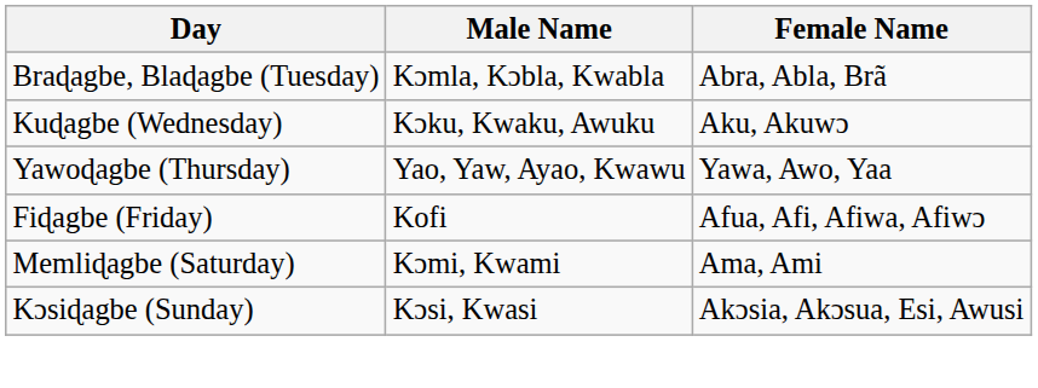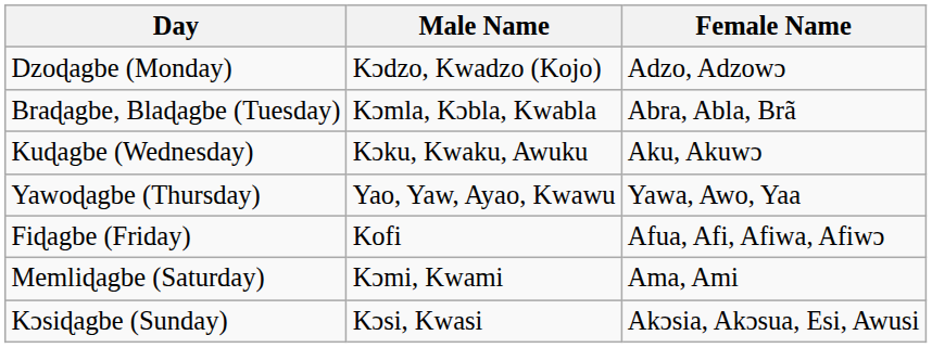 <table class="sortable wikitable">
 <tr>
 <th>Day</th>
 <th>Male Name</th>
 <th>Female Name</th>
+</tr>
+<tr>
+<td>Dzoɖagbe (Monday)</td>
+<td>Kɔdzo, Kwadzo (Kojo)</td>
+<td>Adzo, Adzowɔ</td>
 </tr>
 <tr>
 <td>Braɖagbe, Blaɖagbe (Tuesday)</td>
 <td>Kɔmla, Kɔbla, Kwabla</td>
 <td>Abra, Abla, Brã</td>
 </tr>
 <tr>
 <td>Kuɖagbe (Wednesday)</td>
 <td>Kɔku, Kwaku, Awuku</td>
 <td>Aku, Akuwɔ</td>
 </tr>
 <tr>
 <td>Yawoɖagbe (Thursday)</td>
 <td>Yao, Yaw, Ayao, Kwawu</td>
 <td>Yawa, Awo, Yaa</td>
 </tr>
 <tr>
 <td>Fiɖagbe (Friday)</td>
 <td>Kofi</td>
 <td>Afua, Afi, Afiwa, Afiwɔ</td>
 </tr>
 <tr>
 <td>Memliɖagbe (Saturday)</td>
 <td>Kɔmi, Kwami</td>
 <td>Ama, Ami</td>
 </tr>
 <tr>
 <td>Kɔsiɖagbe (Sunday)</td>
 <td>Kɔsi, Kwasi</td>
 <td>Akɔsia, Akɔsua, Esi, Awusi</td>
 </tr>
 </table>
